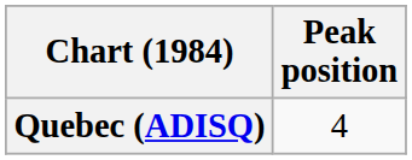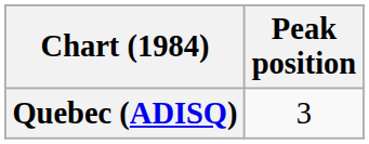 <table class="wikitable plainrowheaders" style="text-align:center">
 <tr>
 <th scope="col">Chart (1984)</th>
 <th scope="col">Peak<br>position</th>
 </tr>
 <tr>
 <th scope="row">Quebec (<a href='#'>ADISQ</a>)</th>
-<td>4</td>
+<td>3</td>
 </tr>
 </table>
